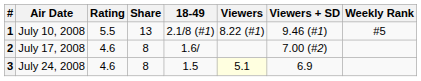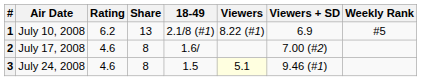 <table class="wikitable" style="text-align: center">
 <tr>
 <th>#</th>
 <th>Air Date</th>
 <th>Rating</th>
 <th>Share</th>
 <th>18-49</th>
 <th>Viewers</th>
 <th>Viewers + SD</th>
 <th>Weekly Rank</th>
 </tr>
 <tr>
 <th>1</th>
 <td style="text-align:center">July 10, 2008</td>
-<td style="text-align:center">5.5</td>
+<td style="text-align:center">6.2</td>
 <td style="text-align:center">13</td>
 <td style="text-align:center">2.1/8 (<em>#1</em>)</td>
 <td style="text-align:center">8.22 (<em>#1</em>)</td>
-<td style="text-align:center">9.46 (<em>#1</em>)</td>
+<td style="text-align:center">6.9</td>
 <td style="text-align:center">#5</td>
 </tr>
 <tr>
 <th>2</th>
 <td style="text-align:center">July 17, 2008</td>
 <td style="text-align:center">4.6</td>
 <td style="text-align:center">8</td>
 <td style="text-align:center">1.6/</td>
 <td style="text-align:center"></td>
 <td style="text-align:center">7.00 (<em>#2</em>)</td>
 <td style="text-align:center"></td>
 </tr>
 <tr>
 <th>3</th>
 <td style="text-align:center">July 24, 2008</td>
 <td style="text-align:center">4.6</td>
 <td style="text-align:center">8</td>
 <td style="text-align:center">1.5</td>
 <td style="background: lightyellow; text-align:center">5.1</td>
-<td style="text-align:center">6.9</td>
+<td style="text-align:center">9.46 (<em>#1</em>)</td>
 <td style="text-align:center"></td>
 </tr>
 </table>
